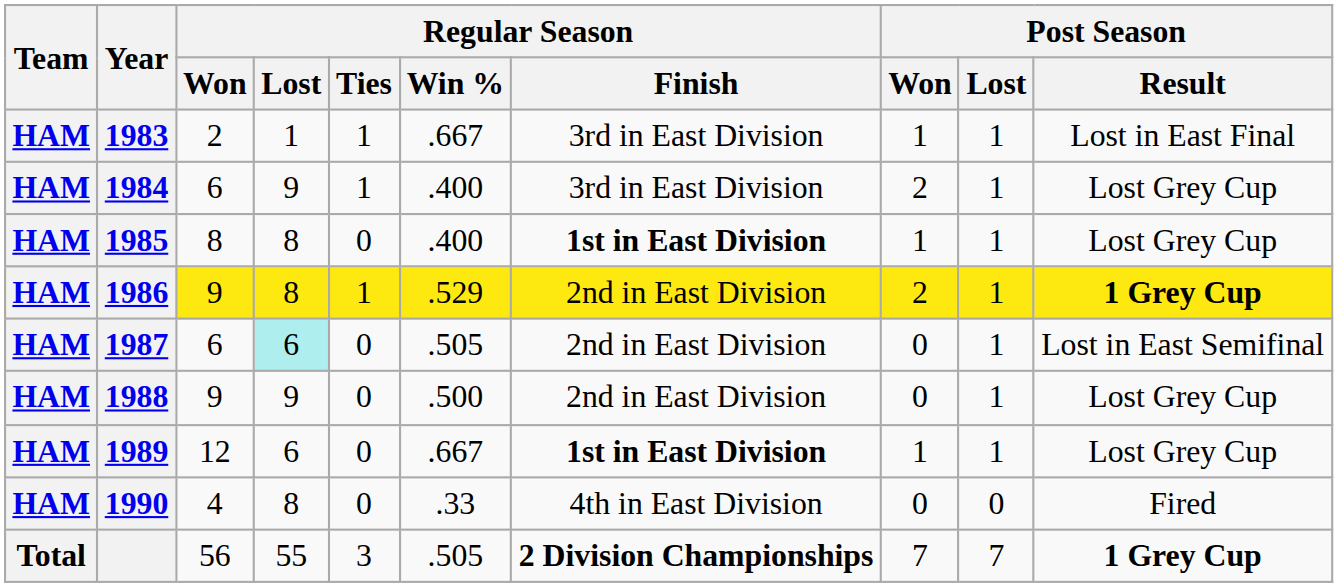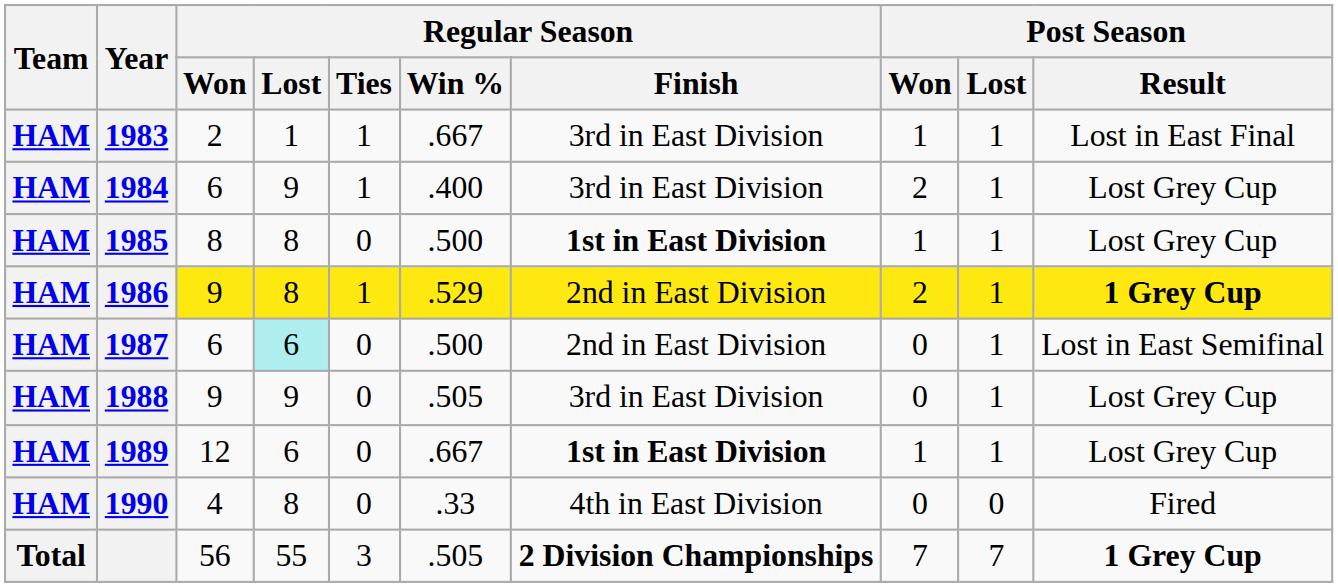 <table class="wikitable" style="font-size: 95%; text-align:center;">
 <tr>
 <th rowspan="2">Team</th>
 <th rowspan="2">Year</th>
 <th colspan="5">Regular Season</th>
 <th colspan="4">Post Season</th>
 </tr>
 <tr>
 <th>Won</th>
 <th>Lost</th>
 <th>Ties</th>
 <th>Win %</th>
 <th>Finish</th>
 <th>Won</th>
 <th>Lost</th>
 <th>Result</th>
 </tr>
 <tr>
 <th><a href='#'>HAM</a></th>
 <th><a href='#'>1983</a></th>
 <td>2</td>
 <td>1</td>
 <td>1</td>
 <td>.667</td>
 <td>3rd in East Division</td>
 <td>1</td>
 <td>1</td>
 <td>Lost in East Final</td>
 </tr>
 <tr>
 <th><a href='#'>HAM</a></th>
 <th><a href='#'>1984</a></th>
 <td>6</td>
 <td>9</td>
 <td>1</td>
 <td>.400</td>
 <td>3rd in East Division</td>
 <td>2</td>
 <td>1</td>
 <td>Lost Grey Cup</td>
 </tr>
 <tr>
 <th><a href='#'>HAM</a></th>
 <th><a href='#'>1985</a></th>
 <td>8</td>
 <td>8</td>
 <td>0</td>
-<td>.400</td>
+<td>.500</td>
 <td><strong>1st in East Division</strong></td>
 <td>1</td>
 <td>1</td>
 <td>Lost Grey Cup</td>
 </tr>
 <tr ! style="background:#FDE910;">
 <th><a href='#'>HAM</a></th>
 <th><a href='#'>1986</a></th>
 <td>9</td>
 <td>8</td>
 <td>1</td>
 <td>.529</td>
 <td>2nd in East Division</td>
 <td>2</td>
 <td>1</td>
 <td><strong>1 Grey Cup</strong></td>
 </tr>
 <tr>
 <th><a href='#'>HAM</a></th>
 <th><a href='#'>1987</a></th>
 <td>6</td>
 <td style="background: paleturquoise;">6</td>
 <td>0</td>
-<td>.505</td>
+<td>.500</td>
 <td>2nd in East Division</td>
 <td>0</td>
 <td>1</td>
 <td>Lost in East Semifinal</td>
 </tr>
 <tr>
 <th><a href='#'>HAM</a></th>
 <th><a href='#'>1988</a></th>
 <td>9</td>
 <td>9</td>
 <td>0</td>
-<td>.500</td>
-<td>2nd in East Division</td>
+<td>.505</td>
+<td>3rd in East Division</td>
 <td>0</td>
 <td>1</td>
 <td>Lost Grey Cup</td>
 </tr>
 <tr>
 <th><a href='#'>HAM</a></th>
 <th><a href='#'>1989</a></th>
 <td>12</td>
 <td>6</td>
 <td>0</td>
 <td>.667</td>
 <td><strong>1st in East Division</strong></td>
 <td>1</td>
 <td>1</td>
 <td>Lost Grey Cup</td>
 </tr>
 <tr>
 <th><a href='#'>HAM</a></th>
 <th><a href='#'>1990</a></th>
 <td>4</td>
 <td>8</td>
 <td>0</td>
 <td>.33</td>
 <td>4th in East Division</td>
 <td>0</td>
 <td>0</td>
 <td>Fired</td>
 </tr>
 <tr>
 <th>Total</th>
 <th></th>
 <td>56</td>
 <td>55</td>
 <td>3</td>
 <td>.505</td>
 <td><strong>2 Division Championships</strong></td>
 <td>7</td>
 <td>7</td>
 <td><strong>1 Grey Cup</strong></td>
 </tr>
 </table>
